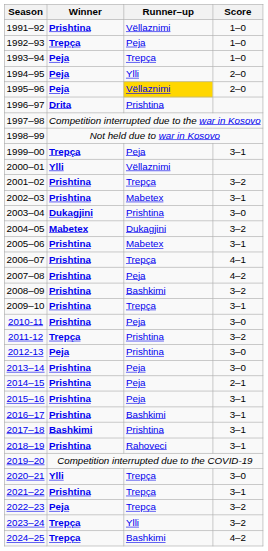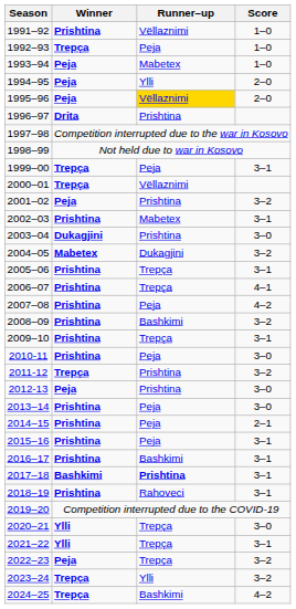 <table class="wikitable" style="text-align:center">
 <tr>
 <th>Season</th>
 <th>Winner</th>
 <th>Runner–up</th>
 <th>Score</th>
 </tr>
 <tr>
 <td>1991–92</td>
 <td align=left><strong><a href='#'>Prishtina</a></strong></td>
 <td align=left><a href='#'>Vëllaznimi</a></td>
 <td>1–0</td>
 </tr>
 <tr>
 <td>1992–93</td>
 <td align=left><strong><a href='#'>Trepça</a></strong></td>
 <td align=left><a href='#'>Peja</a></td>
 <td>1–0</td>
 </tr>
 <tr>
 <td>1993–94</td>
 <td align=left><strong><a href='#'>Peja</a></strong></td>
-<td align=left><a href='#'>Trepça</a></td>
+<td align=left><a href='#'>Mabetex</a></td>
 <td>1–0</td>
 </tr>
 <tr>
 <td>1994–95</td>
 <td align=left><strong><a href='#'>Peja</a></strong></td>
 <td align=left><a href='#'>Ylli</a></td>
 <td>2–0</td>
 </tr>
 <tr>
 <td>1995–96</td>
 <td align=left><strong><a href='#'>Peja</a></strong></td>
 <td align=left style="background: gold;"><a href='#'>Vëllaznimi</a></td>
 <td>2–0</td>
 </tr>
 <tr>
 <td>1996–97</td>
 <td align=left><strong><a href='#'>Drita</a></strong></td>
 <td align=left><a href='#'>Prishtina</a></td>
 <td></td>
 </tr>
 <tr>
 <td>1997–98</td>
 <td colspan="3" align="center"><em>Competition interrupted due to the <a href='#'>war in Kosovo</a></em></td>
 </tr>
 <tr>
 <td>1998–99</td>
 <td colspan="3" align="center"><em>Not held due to <a href='#'>war in Kosovo</a></em></td>
 </tr>
 <tr>
 <td>1999–00</td>
 <td align=left><strong><a href='#'>Trepça</a></strong></td>
 <td align=left><a href='#'>Peja</a></td>
 <td>3–1</td>
 </tr>
 <tr>
 <td>2000–01</td>
-<td align=left><strong><a href='#'>Ylli</a></strong></td>
+<td align=left><strong><a href='#'>Trepça</a></strong></td>
 <td align=left><a href='#'>Vëllaznimi</a></td>
 <td></td>
 </tr>
 <tr>
 <td>2001–02</td>
-<td align=left><strong><a href='#'>Prishtina</a></strong></td>
-<td align=left><a href='#'>Trepça</a></td>
+<td align=left><strong><a href='#'>Peja</a></strong></td>
+<td align=left><a href='#'>Prishtina</a></td>
 <td>3–2</td>
 </tr>
 <tr>
 <td>2002–03</td>
 <td align=left><strong><a href='#'>Prishtina</a></strong></td>
 <td align=left><a href='#'>Mabetex</a></td>
 <td>3–1</td>
 </tr>
 <tr>
 <td>2003–04</td>
 <td align=left><strong><a href='#'>Dukagjini</a></strong></td>
 <td align=left><a href='#'>Prishtina</a></td>
 <td>3–0</td>
 </tr>
 <tr>
 <td>2004–05</td>
 <td align=left><strong><a href='#'>Mabetex</a></strong></td>
 <td align=left><a href='#'>Dukagjini</a></td>
 <td>3–2</td>
 </tr>
 <tr>
 <td>2005–06</td>
 <td align=left><strong><a href='#'>Prishtina</a></strong></td>
-<td align=left><a href='#'>Mabetex</a></td>
+<td align=left><a href='#'>Trepça</a></td>
 <td>3–1</td>
 </tr>
 <tr>
 <td>2006–07</td>
 <td align=left><strong><a href='#'>Prishtina</a></strong></td>
 <td align=left><a href='#'>Trepça</a></td>
 <td>4–1</td>
 </tr>
 <tr>
 <td>2007–08</td>
 <td align=left><strong><a href='#'>Prishtina</a></strong></td>
 <td align=left><a href='#'>Peja</a></td>
 <td>4–2</td>
 </tr>
 <tr>
 <td>2008–09</td>
 <td align=left><strong><a href='#'>Prishtina</a></strong></td>
 <td align=left><a href='#'>Bashkimi</a></td>
 <td>3–2</td>
 </tr>
 <tr>
 <td>2009–10</td>
 <td align=left><strong><a href='#'>Prishtina</a></strong></td>
 <td align=left><a href='#'>Trepça</a></td>
 <td>3–1</td>
 </tr>
 <tr>
 <td><a href='#'>2010-11</a></td>
 <td align=left><strong><a href='#'>Prishtina</a></strong></td>
 <td align=left><a href='#'>Peja</a></td>
 <td>3–0</td>
 </tr>
 <tr>
 <td><a href='#'>2011-12</a></td>
 <td align=left><strong><a href='#'>Trepça</a></strong></td>
 <td align=left><a href='#'>Prishtina</a></td>
 <td>3–2</td>
 </tr>
 <tr>
 <td><a href='#'>2012-13</a></td>
 <td align=left><strong><a href='#'>Peja</a></strong></td>
 <td align=left><a href='#'>Prishtina</a></td>
 <td>3–0</td>
 </tr>
 <tr>
 <td><a href='#'>2013–14</a></td>
 <td align=left><strong><a href='#'>Prishtina</a></strong></td>
 <td align=left><a href='#'>Peja</a></td>
 <td>3–0</td>
 </tr>
 <tr>
 <td><a href='#'>2014–15</a></td>
 <td align=left><strong><a href='#'>Prishtina</a></strong></td>
 <td align=left><a href='#'>Peja</a></td>
 <td>2–1</td>
 </tr>
 <tr>
 <td><a href='#'>2015–16</a></td>
 <td align=left><strong><a href='#'>Prishtina</a></strong></td>
 <td align=left><a href='#'>Peja</a></td>
 <td>3–1</td>
 </tr>
 <tr>
 <td><a href='#'>2016–17</a></td>
 <td align=left><strong><a href='#'>Prishtina</a></strong></td>
 <td align=left><a href='#'>Bashkimi</a></td>
 <td>3–1</td>
 </tr>
 <tr>
 <td><a href='#'>2017–18</a></td>
 <td align=left><strong><a href='#'>Bashkimi</a></strong></td>
-<td align=left><a href='#'>Prishtina</a></td>
+<td align=left><strong><a href='#'>Prishtina</a></strong></td>
 <td>3–1</td>
 </tr>
 <tr>
 <td><a href='#'>2018–19</a></td>
 <td align=left><strong><a href='#'>Prishtina</a></strong></td>
 <td align=left><a href='#'>Rahoveci</a></td>
 <td>3–1</td>
 </tr>
 <tr>
 <td><a href='#'>2019–20</a></td>
 <td colspan="3" align="center"><em>Competition interrupted due to the COVID-19</em></td>
 </tr>
 <tr>
 <td><a href='#'>2020–21</a></td>
 <td align=left><strong><a href='#'>Ylli</a></strong></td>
 <td align=left><a href='#'>Trepça</a></td>
 <td>3–0</td>
 </tr>
 <tr>
 <td><a href='#'>2021–22</a></td>
-<td align=left><strong><a href='#'>Prishtina</a></strong></td>
+<td align=left><strong><a href='#'>Ylli</a></strong></td>
 <td align=left><a href='#'>Trepça</a></td>
 <td>3–1</td>
 </tr>
 <tr>
 <td><a href='#'>2022–23</a></td>
 <td align=left><strong><a href='#'>Peja</a></strong></td>
 <td align=left><a href='#'>Trepça</a></td>
 <td>3–2</td>
 </tr>
 <tr>
 <td><a href='#'>2023–24</a></td>
 <td align=left><strong><a href='#'>Trepça</a></strong></td>
 <td align=left><a href='#'>Ylli</a></td>
 <td>3–2</td>
 </tr>
 <tr>
 <td><a href='#'>2024–25</a></td>
 <td align=left><strong><a href='#'>Trepça</a></strong></td>
 <td align=left><a href='#'>Bashkimi</a></td>
 <td>4–2</td>
 </tr>
 </table>
